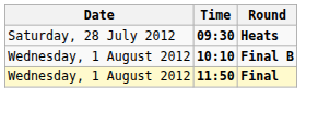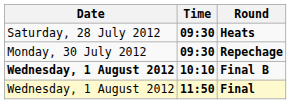 <table class="wikitable">
 <tr>
 <th>Date</th>
 <th>Time</th>
 <th>Round</th>
 </tr>
 <tr>
 <td>Saturday, 28 July 2012</td>
 <td><strong>09:30</strong></td>
 <td><strong>Heats</strong></td>
 </tr>
 <tr>
-<td>Wednesday, 1 August 2012</td>
+<td>Monday, 30 July 2012</td>
+<td><strong>09:30</strong></td>
+<td><strong>Repechage</strong></td>
+</tr>
+<tr>
+<td><strong>Wednesday, 1 August 2012</strong></td>
 <td><strong>10:10</strong></td>
 <td><strong>Final B</strong></td>
 </tr>
 <tr>
 <td style=background:lemonchiffon>Wednesday, 1 August 2012</td>
 <td style=background:lemonchiffon><strong>11:50</strong></td>
 <td style=background:lemonchiffon><strong>Final</strong></td>
 </tr>
 </table>
